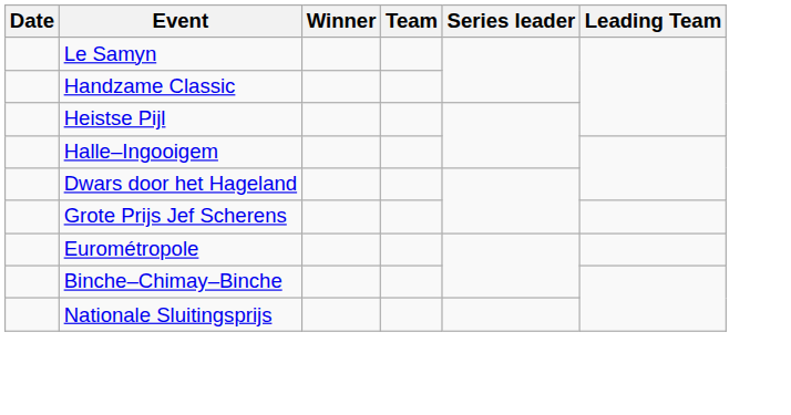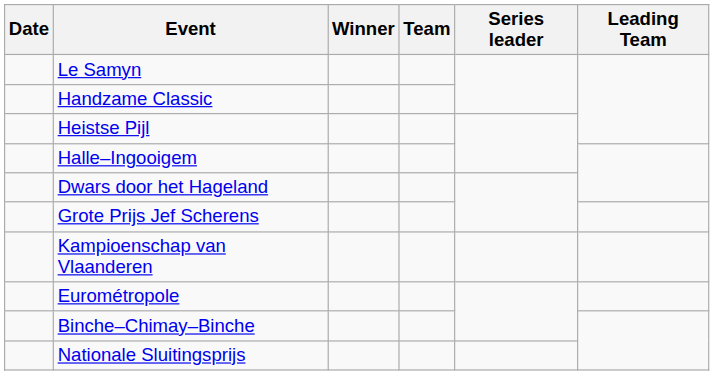 <table class="wikitable sortable">
 <tr>
 <th>Date</th>
 <th>Event</th>
 <th>Winner</th>
 <th>Team</th>
 <th class="unsortable">Series leader</th>
 <th class="unsortable">Leading Team</th>
 </tr>
 <tr>
 <td></td>
 <td><a href='#'>Le Samyn</a></td>
 <td></td>
 <td></td>
 <td rowspan=2></td>
 <td rowspan=3></td>
 </tr>
 <tr>
 <td></td>
 <td><a href='#'>Handzame Classic</a></td>
 <td></td>
 <td></td>
 </tr>
 <tr>
 <td></td>
 <td><a href='#'>Heistse Pijl</a></td>
 <td></td>
 <td></td>
 <td rowspan=2></td>
 </tr>
 <tr>
 <td></td>
 <td><a href='#'>Halle–Ingooigem</a></td>
 <td></td>
 <td></td>
 <td rowspan=2></td>
 </tr>
 <tr>
 <td></td>
 <td><a href='#'>Dwars door het Hageland</a></td>
 <td></td>
 <td></td>
 <td rowspan=2></td>
 </tr>
 <tr>
 <td></td>
 <td><a href='#'>Grote Prijs Jef Scherens</a></td>
 <td></td>
 <td></td>
 <td></td>
 </tr>
 <tr>
 <td></td>
+<td><a href='#'>Kampioenschap van Vlaanderen</a></td>
+<td></td>
+<td></td>
+<td></td>
+<td></td>
+</tr>
+<tr>
+<td></td>
 <td><a href='#'>Eurométropole</a></td>
 <td></td>
 <td></td>
 <td rowspan=2></td>
 <td></td>
 </tr>
 <tr>
 <td></td>
 <td><a href='#'>Binche–Chimay–Binche</a></td>
 <td></td>
 <td></td>
 <td rowspan=2></td>
 </tr>
 <tr>
 <td></td>
 <td><a href='#'>Nationale Sluitingsprijs</a></td>
 <td></td>
 <td></td>
 <td></td>
 </tr>
 </table>
